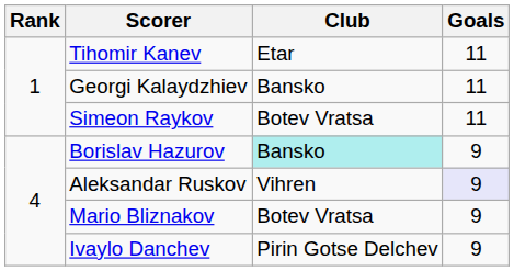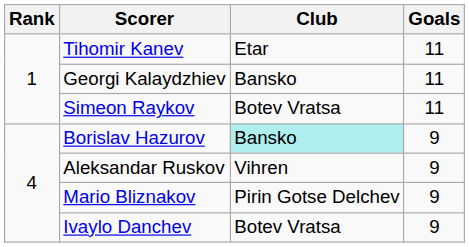 <table class="wikitable" style="text-align:center">
 <tr>
 <th>Rank</th>
 <th>Scorer</th>
 <th>Club</th>
 <th>Goals</th>
 </tr>
 <tr>
 <td rowspan="3">1</td>
 <td align="left"> <a href='#'>Tihomir Kanev</a></td>
 <td align="left">Etar</td>
 <td>11</td>
 </tr>
 <tr>
 <td align="left"> Georgi Kalaydzhiev</td>
 <td align="left">Bansko</td>
 <td>11</td>
 </tr>
 <tr>
 <td align="left"> <a href='#'>Simeon Raykov</a></td>
 <td align="left">Botev Vratsa</td>
 <td>11</td>
 </tr>
 <tr>
 <td rowspan="4">4</td>
 <td align="left"> <a href='#'>Borislav Hazurov</a></td>
 <td align="left" style="background: paleturquoise;">Bansko</td>
 <td>9</td>
 </tr>
 <tr>
 <td align="left"> Aleksandar Ruskov</td>
 <td align="left">Vihren</td>
-<td style="background: lavender;">9</td>
+<td>9</td>
 </tr>
 <tr>
 <td align="left"> <a href='#'>Mario Bliznakov</a></td>
-<td align="left">Botev Vratsa</td>
+<td align="left">Pirin Gotse Delchev</td>
 <td>9</td>
 </tr>
 <tr>
 <td align="left"> <a href='#'>Ivaylo Danchev</a></td>
-<td align="left">Pirin Gotse Delchev</td>
+<td align="left">Botev Vratsa</td>
 <td>9</td>
 </tr>
 </table>
